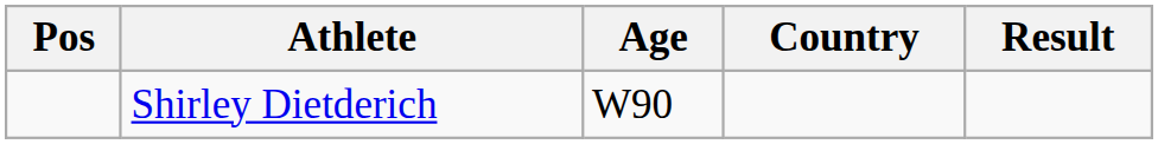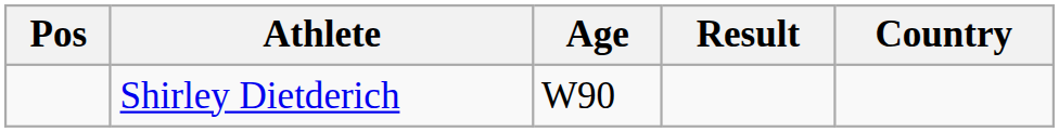 <table class="wikitable"  style="text-align:center; width:50%;">
 <tr>
 <th>Pos</th>
 <th>Athlete</th>
 <th>Age</th>
+<th>Result</th>
 <th>Country</th>
-<th>Result</th>
 </tr>
 <tr>
 <td align=center></td>
 <td align=left><a href='#'>Shirley Dietderich</a></td>
 <td align=left>W90</td>
+<td></td>
 <td align=left></td>
-<td></td>
 </tr>
 </table>
